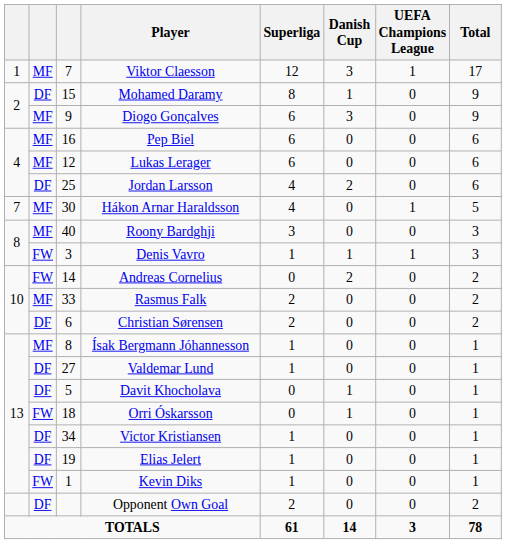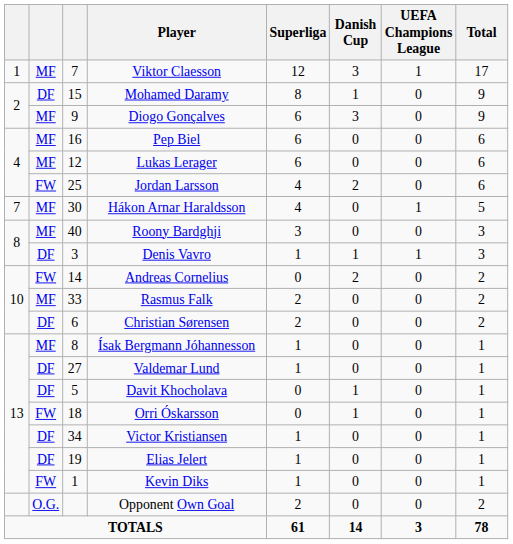 <table class="wikitable sortable" style="font-size: 95%; text-align: center;">
 <tr>
 <th width=20></th>
 <th width=20></th>
 <th width=20></th>
 <th width=190>Player</th>
 <th width=50>Superliga</th>
 <th width=50>Danish Cup</th>
 <th width=50>UEFA Champions League</th>
 <th width=50>Total</th>
 </tr>
 <tr>
 <td rowspan=1>1</td>
 <td><a href='#'>MF</a></td>
 <td>7</td>
 <td> <a href='#'>Viktor Claesson</a></td>
 <td>12</td>
 <td>3</td>
 <td>1</td>
 <td>17</td>
 </tr>
 <tr>
 <td rowspan=2>2</td>
 <td><a href='#'>DF</a></td>
 <td>15</td>
 <td>  <a href='#'>Mohamed Daramy</a></td>
 <td>8</td>
 <td>1</td>
 <td>0</td>
 <td>9</td>
 </tr>
 <tr>
 <td><a href='#'>MF</a></td>
 <td>9</td>
 <td> <a href='#'>Diogo Gonçalves</a></td>
 <td>6</td>
 <td>3</td>
 <td>0</td>
 <td>9</td>
 </tr>
 <tr>
 <td rowspan=3>4</td>
 <td><a href='#'>MF</a></td>
 <td>16</td>
 <td> <a href='#'>Pep Biel</a></td>
 <td>6</td>
 <td>0</td>
 <td>0</td>
 <td>6</td>
 </tr>
 <tr>
 <td><a href='#'>MF</a></td>
 <td>12</td>
 <td> <a href='#'>Lukas Lerager</a></td>
 <td>6</td>
 <td>0</td>
 <td>0</td>
 <td>6</td>
 </tr>
 <tr>
-<td><a href='#'>DF</a></td>
+<td><a href='#'>FW</a></td>
 <td>25</td>
 <td> <a href='#'>Jordan Larsson</a></td>
 <td>4</td>
 <td>2</td>
 <td>0</td>
 <td>6</td>
 </tr>
 <tr>
 <td rowspan=1>7</td>
 <td><a href='#'>MF</a></td>
 <td>30</td>
 <td> <a href='#'>Hákon Arnar Haraldsson</a></td>
 <td>4</td>
 <td>0</td>
 <td>1</td>
 <td>5</td>
 </tr>
 <tr>
 <td rowspan=2>8</td>
 <td><a href='#'>MF</a></td>
 <td>40</td>
 <td> <a href='#'>Roony Bardghji</a></td>
 <td>3</td>
 <td>0</td>
 <td>0</td>
 <td>3</td>
 </tr>
 <tr>
-<td><a href='#'>FW</a></td>
+<td><a href='#'>DF</a></td>
 <td>3</td>
 <td> <a href='#'>Denis Vavro</a></td>
 <td>1</td>
 <td>1</td>
 <td>1</td>
 <td>3</td>
 </tr>
 <tr>
 <td rowspan=3>10</td>
 <td><a href='#'>FW</a></td>
 <td>14</td>
 <td> <a href='#'>Andreas Cornelius</a></td>
 <td>0</td>
 <td>2</td>
 <td>0</td>
 <td>2</td>
 </tr>
 <tr>
 <td><a href='#'>MF</a></td>
 <td>33</td>
 <td> <a href='#'>Rasmus Falk</a></td>
 <td>2</td>
 <td>0</td>
 <td>0</td>
 <td>2</td>
 </tr>
 <tr>
 <td><a href='#'>DF</a></td>
 <td>6</td>
 <td> <a href='#'>Christian Sørensen</a></td>
 <td>2</td>
 <td>0</td>
 <td>0</td>
 <td>2</td>
 </tr>
 <tr>
 <td rowspan=7>13</td>
 <td><a href='#'>MF</a></td>
 <td>8</td>
 <td> <a href='#'>Ísak Bergmann Jóhannesson</a></td>
 <td>1</td>
 <td>0</td>
 <td>0</td>
 <td>1</td>
 </tr>
 <tr>
 <td><a href='#'>DF</a></td>
 <td>27</td>
 <td> <a href='#'>Valdemar Lund</a></td>
 <td>1</td>
 <td>0</td>
 <td>0</td>
 <td>1</td>
 </tr>
 <tr>
 <td><a href='#'>DF</a></td>
 <td>5</td>
 <td> <a href='#'>Davit Khocholava</a></td>
 <td>0</td>
 <td>1</td>
 <td>0</td>
 <td>1</td>
 </tr>
 <tr>
 <td><a href='#'>FW</a></td>
 <td>18</td>
 <td> <a href='#'>Orri Óskarsson</a></td>
 <td>0</td>
 <td>1</td>
 <td>0</td>
 <td>1</td>
 </tr>
 <tr>
 <td><a href='#'>DF</a></td>
 <td>34</td>
 <td> <a href='#'>Victor Kristiansen</a></td>
 <td>1</td>
 <td>0</td>
 <td>0</td>
 <td>1</td>
 </tr>
 <tr>
 <td><a href='#'>DF</a></td>
 <td>19</td>
 <td> <a href='#'>Elias Jelert</a></td>
 <td>1</td>
 <td>0</td>
 <td>0</td>
 <td>1</td>
 </tr>
 <tr>
 <td><a href='#'>FW</a></td>
 <td>1</td>
 <td> <a href='#'>Kevin Diks</a></td>
 <td>1</td>
 <td>0</td>
 <td>0</td>
 <td>1</td>
 </tr>
 <tr>
 <td rowspan=1></td>
-<td><a href='#'>DF</a></td>
+<td><a href='#'>O.G.</a></td>
 <td></td>
 <td>Opponent <a href='#'>Own Goal</a></td>
 <td>2</td>
 <td>0</td>
 <td>0</td>
 <td>2</td>
 </tr>
 <tr>
 <td colspan="4"><strong>TOTALS</strong></td>
 <td><strong>61</strong></td>
 <td><strong>14</strong></td>
 <td><strong>3</strong></td>
 <td><strong>78</strong></td>
 </tr>
 </table>
